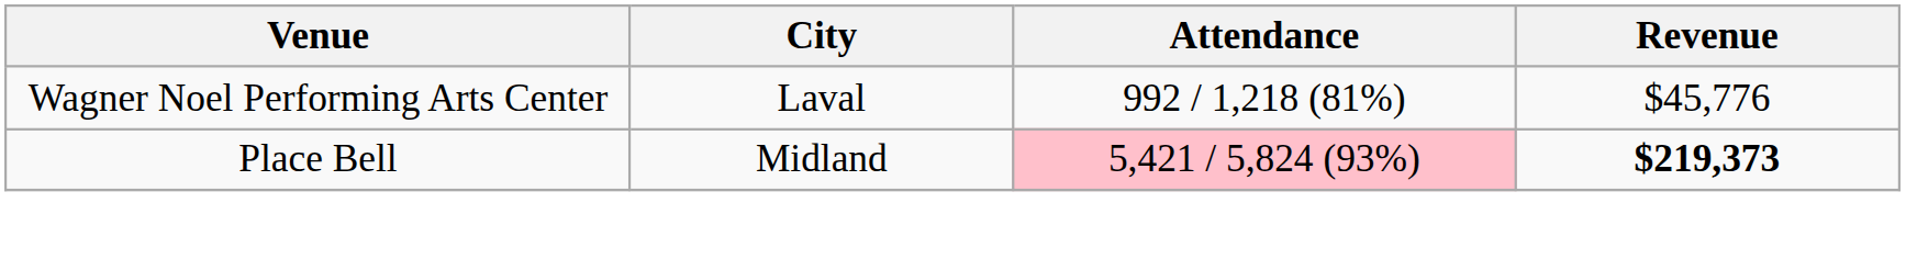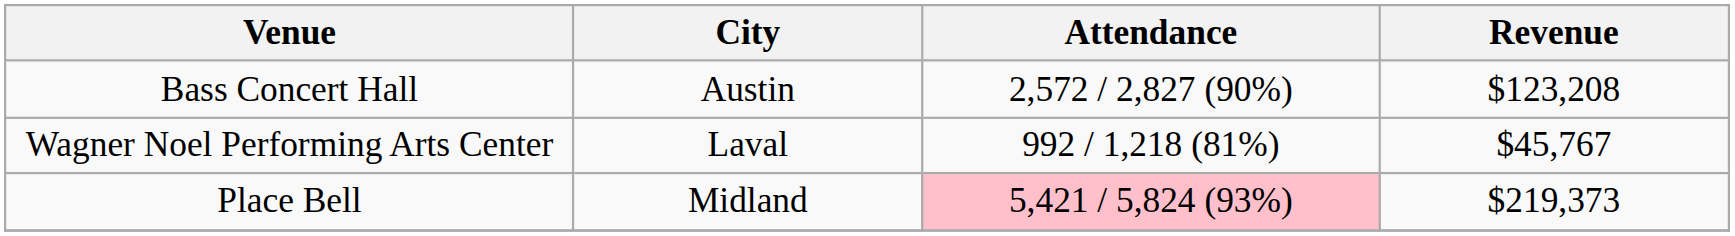 <table class="wikitable" style="text-align:center">
 <tr>
 <th style="width:250px;">Venue</th>
 <th style="width:150px;">City</th>
 <th style="width:200px;">Attendance</th>
 <th style="width:150px;">Revenue</th>
 </tr>
 <tr>
+<td>Bass Concert Hall</td>
+<td>Austin</td>
+<td>2,572 / 2,827 (90%)</td>
+<td>$123,208</td>
+</tr>
+<tr>
 <td>Wagner Noel Performing Arts Center</td>
 <td>Laval</td>
 <td>992 / 1,218 (81%)</td>
-<td>$45,776</td>
+<td>$45,767</td>
 </tr>
 <tr>
 <td>Place Bell</td>
 <td>Midland</td>
 <td style="background: pink;">5,421 / 5,824 (93%)</td>
-<td><strong>$219,373</strong></td>
+<td>$219,373</td>
 </tr>
 <tr>
 </tr>
 </table>
